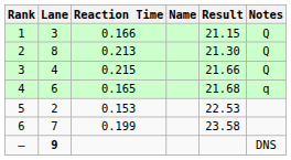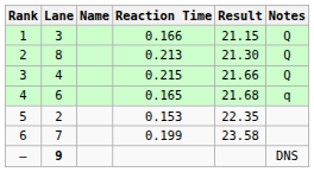 <table class="wikitable" style="text-align:center">
 <tr>
 <th>Rank</th>
 <th>Lane</th>
+<th>Name</th>
 <th>Reaction Time</th>
-<th>Name</th>
 <th>Result</th>
 <th>Notes</th>
 </tr>
 <tr bgcolor=ccffcc>
 <td>1</td>
 <td>3</td>
+<td align="left"></td>
 <td>0.166</td>
-<td align="left"></td>
 <td>21.15</td>
 <td>Q</td>
 </tr>
 <tr bgcolor=ccffcc>
 <td>2</td>
 <td>8</td>
+<td align="left"></td>
 <td>0.213</td>
-<td align="left"></td>
 <td>21.30</td>
 <td>Q</td>
 </tr>
 <tr bgcolor=ccffcc>
 <td>3</td>
 <td>4</td>
+<td align="left"></td>
 <td>0.215</td>
-<td align="left"></td>
 <td>21.66</td>
 <td>Q</td>
 </tr>
 <tr bgcolor=ccffcc>
 <td>4</td>
 <td>6</td>
+<td align="left"></td>
 <td>0.165</td>
-<td align="left"></td>
 <td>21.68</td>
 <td>q</td>
 </tr>
 <tr>
 <td>5</td>
 <td>2</td>
+<td align="left"></td>
 <td>0.153</td>
-<td align="left"></td>
-<td>22.53</td>
+<td>22.35</td>
 <td></td>
 </tr>
 <tr>
 <td>6</td>
 <td>7</td>
+<td align="left"></td>
 <td>0.199</td>
-<td align="left"></td>
 <td>23.58</td>
 <td></td>
 </tr>
 <tr>
 <td>–</td>
 <td><strong>9</strong></td>
+<td align="left"></td>
 <td></td>
-<td align="left"></td>
 <td></td>
 <td>DNS</td>
 </tr>
 </table>
